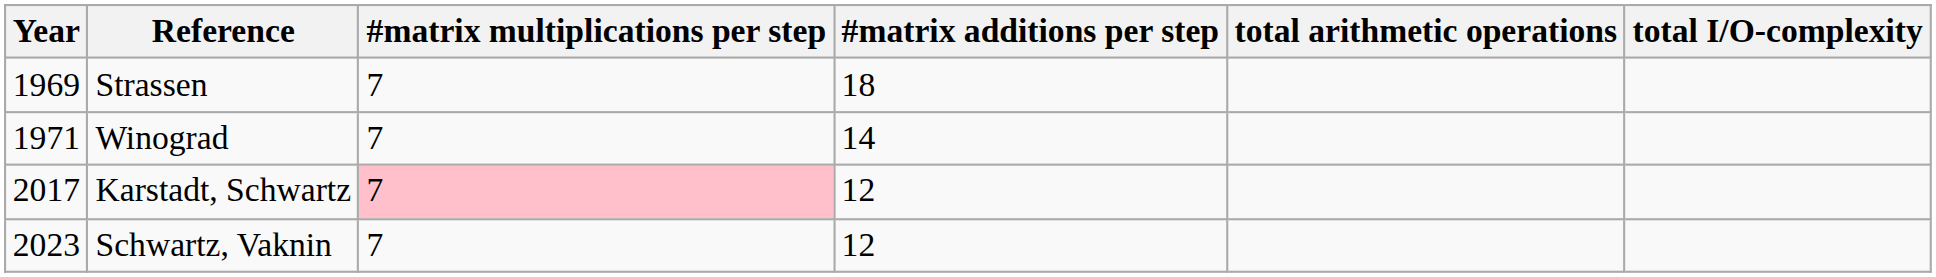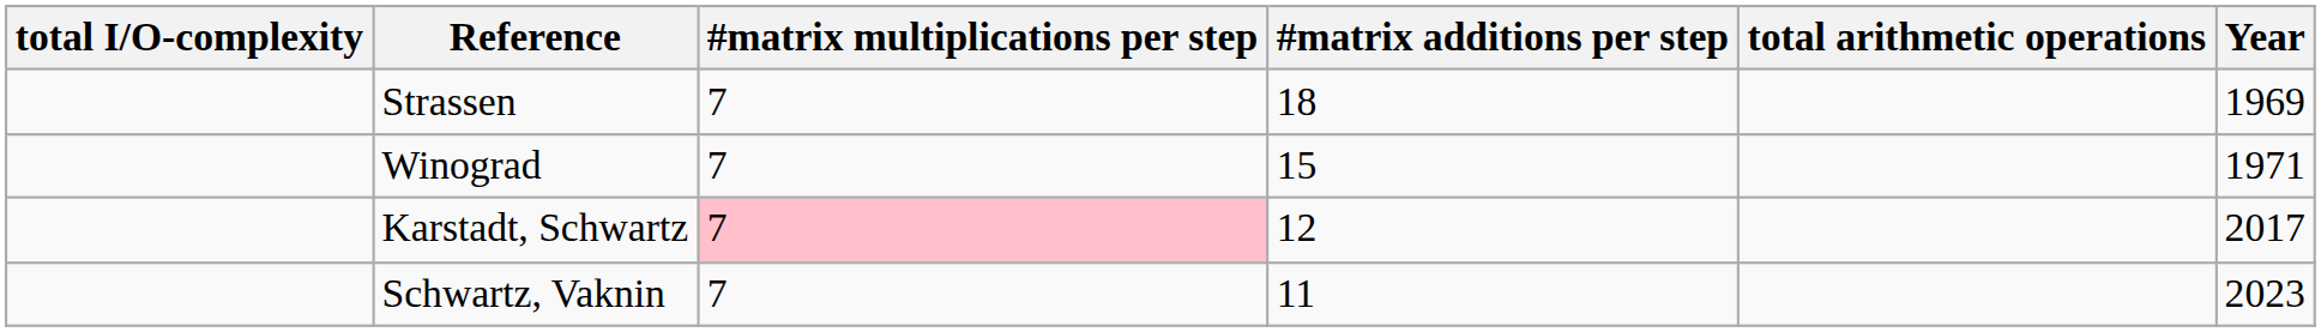 <table class="wikitable">
 <tr>
-<th>Year</th>
+<th>total I/O-complexity</th>
 <th>Reference</th>
 <th>#matrix multiplications per step</th>
 <th>#matrix additions per step</th>
 <th>total arithmetic operations</th>
-<th>total I/O-complexity</th>
+<th>Year</th>
 </tr>
 <tr>
-<td>1969</td>
+<td></td>
 <td>Strassen</td>
 <td>7</td>
 <td>18</td>
 <td></td>
-<td></td>
+<td>1969</td>
 </tr>
 <tr>
-<td>1971</td>
+<td></td>
 <td>Winograd</td>
 <td>7</td>
-<td>14</td>
+<td>15</td>
 <td></td>
-<td></td>
+<td>1971</td>
 </tr>
 <tr>
-<td>2017</td>
+<td></td>
 <td>Karstadt, Schwartz</td>
 <td style="background: pink;">7</td>
 <td>12</td>
 <td></td>
-<td></td>
+<td>2017</td>
 </tr>
 <tr>
-<td>2023</td>
+<td></td>
 <td>Schwartz, Vaknin</td>
 <td>7</td>
-<td>12</td>
+<td>11</td>
 <td></td>
-<td></td>
+<td>2023</td>
 </tr>
 </table>
